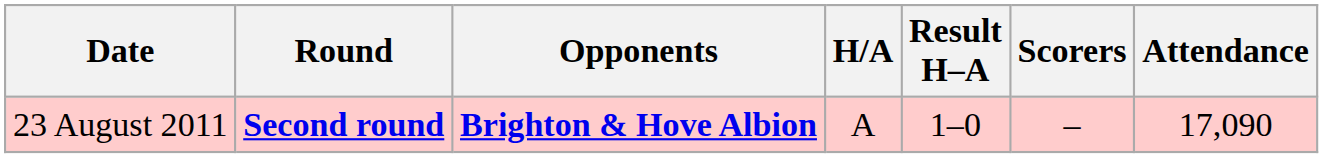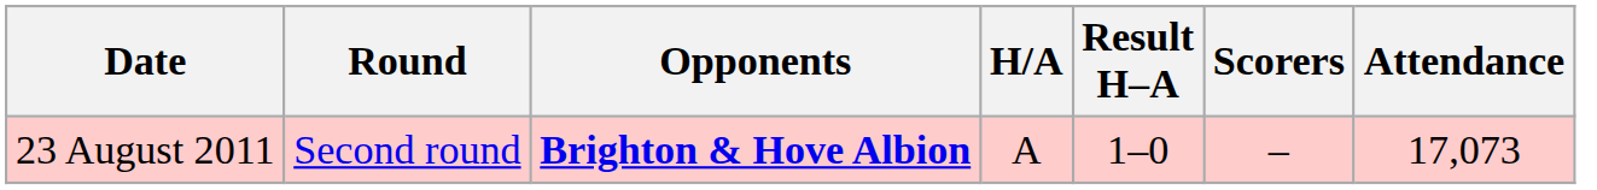 <table class="wikitable" style="text-align:center">
 <tr>
 <th>Date</th>
 <th>Round</th>
 <th>Opponents</th>
 <th>H/A</th>
 <th>Result<br>H–A</th>
 <th>Scorers</th>
 <th>Attendance</th>
 </tr>
 <tr style="background:#fcc;">
 <td>23 August 2011</td>
-<td><strong><a href='#'>Second round</a></strong></td>
+<td><a href='#'>Second round</a></td>
 <td><strong><a href='#'>Brighton & Hove Albion</a></strong></td>
 <td>A</td>
 <td>1–0</td>
 <td>–</td>
-<td>17,090</td>
+<td>17,073</td>
 </tr>
 </table>
